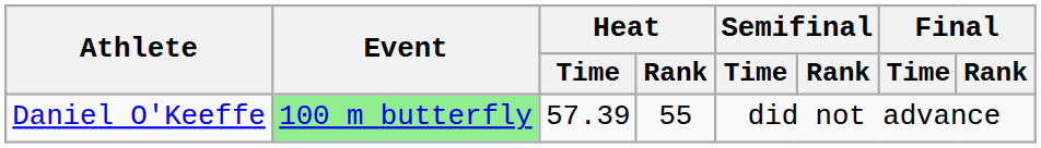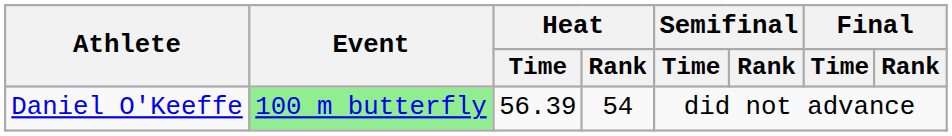 <table class=wikitable style="font-size:90%">
 <tr>
 <th rowspan="2">Athlete</th>
 <th rowspan="2">Event</th>
 <th colspan="2">Heat</th>
 <th colspan="2">Semifinal</th>
 <th colspan="2">Final</th>
 </tr>
 <tr style="font-size:95%">
 <th>Time</th>
 <th>Rank</th>
 <th>Time</th>
 <th>Rank</th>
 <th>Time</th>
 <th>Rank</th>
 </tr>
 <tr align=center>
 <td align=left><a href='#'>Daniel O'Keeffe</a></td>
 <td align=left style="background: lightgreen;"><a href='#'>100 m butterfly</a></td>
-<td>57.39</td>
-<td>55</td>
+<td>56.39</td>
+<td>54</td>
 <td colspan=4>did not advance</td>
 </tr>
 </table>
